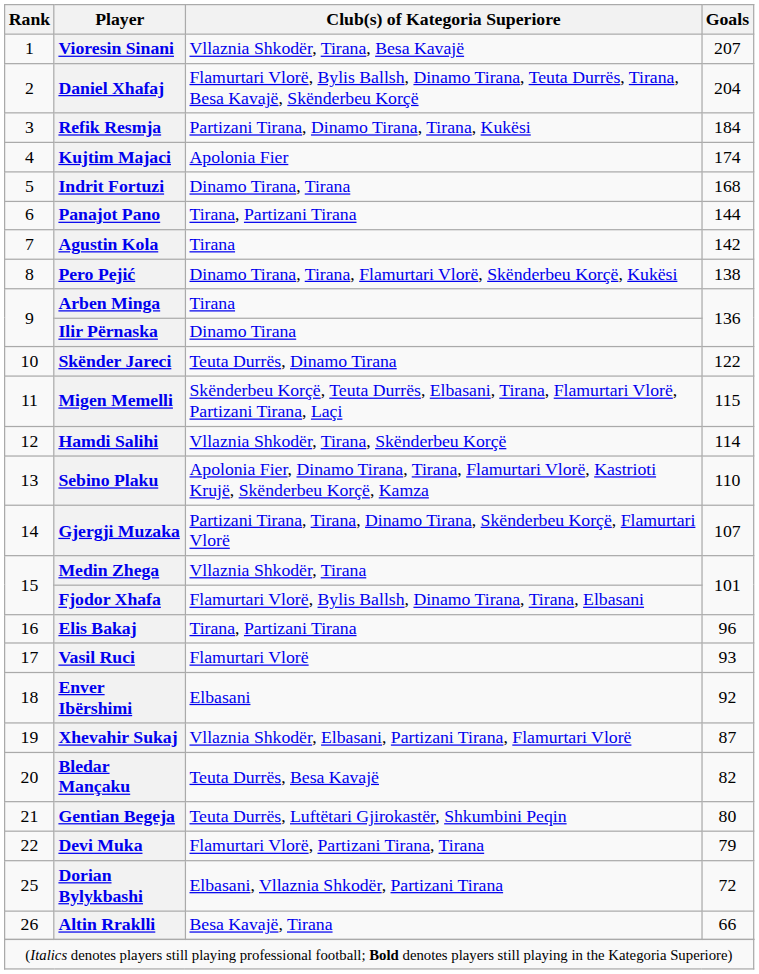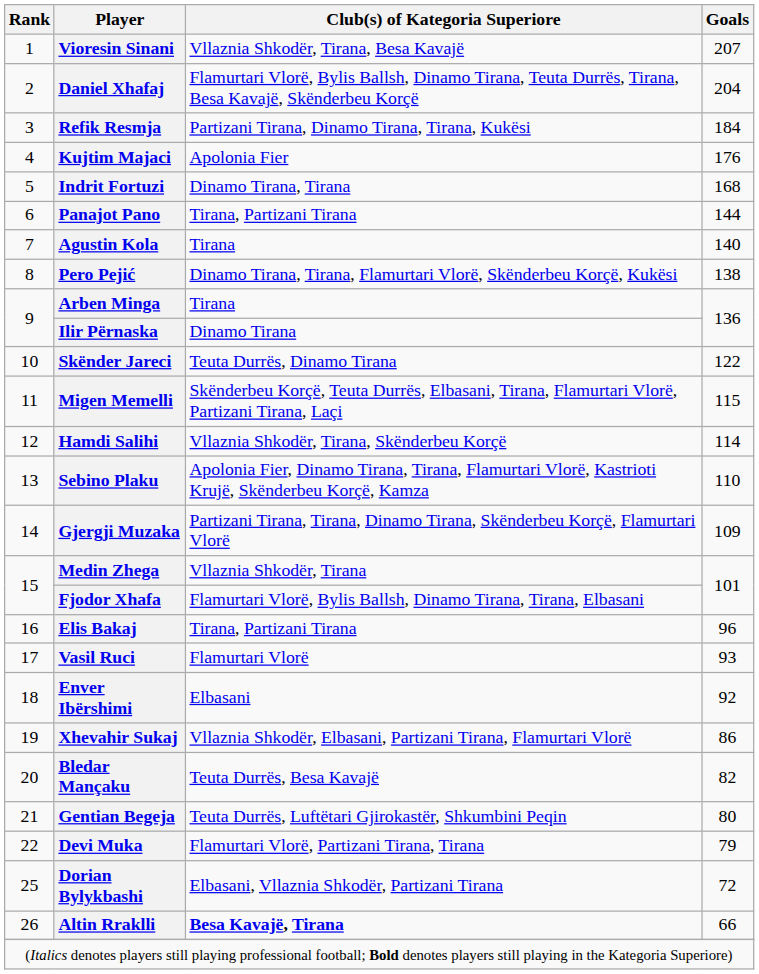 <table class="wikitable plainrowheaders sortable" style="text-align:center;font-size:90%">
 <tr>
 <th scope="col">Rank</th>
 <th scope="col">Player</th>
 <th scope="col" class="unsortable">Club(s) of Kategoria Superiore</th>
 <th scope="col">Goals</th>
 </tr>
 <tr>
 <td>1</td>
 <th scope="row" style="text-align:left;"> <a href='#'>Vioresin Sinani</a></th>
 <td style="text-align:left;"><a href='#'>Vllaznia Shkodër</a>, <a href='#'>Tirana</a>, <a href='#'>Besa Kavajë</a></td>
 <td>207</td>
 </tr>
 <tr>
 <td>2</td>
 <th scope="row" style="text-align:left;"> <a href='#'>Daniel Xhafaj</a></th>
 <td style="text-align:left;"><a href='#'>Flamurtari Vlorë</a>, <a href='#'>Bylis Ballsh</a>, <a href='#'>Dinamo Tirana</a>, <a href='#'>Teuta Durrës</a>, <a href='#'>Tirana</a>, <a href='#'>Besa Kavajë</a>, <a href='#'>Skënderbeu Korçë</a></td>
 <td>204</td>
 </tr>
 <tr>
 <td>3</td>
 <th scope="row" style="text-align:left;"> <a href='#'>Refik Resmja</a></th>
 <td style="text-align:left;"><a href='#'>Partizani Tirana</a>, <a href='#'>Dinamo Tirana</a>, <a href='#'>Tirana</a>, <a href='#'>Kukësi</a></td>
 <td>184</td>
 </tr>
 <tr>
 <td>4</td>
 <th scope="row" style="text-align:left;"> <a href='#'>Kujtim Majaci</a></th>
 <td style="text-align:left;"><a href='#'>Apolonia Fier</a></td>
-<td>174</td>
+<td>176</td>
 </tr>
 <tr>
 <td>5</td>
 <th scope="row" style="text-align:left;"> <a href='#'>Indrit Fortuzi</a></th>
 <td style="text-align:left;"><a href='#'>Dinamo Tirana</a>, <a href='#'>Tirana</a></td>
 <td>168</td>
 </tr>
 <tr>
 <td>6</td>
 <th scope="row" style="text-align:left;"> <a href='#'>Panajot Pano</a></th>
 <td style="text-align:left;"><a href='#'>Tirana</a>, <a href='#'>Partizani Tirana</a></td>
 <td>144</td>
 </tr>
 <tr>
 <td>7</td>
 <th scope="row" style="text-align:left;"> <a href='#'>Agustin Kola</a></th>
 <td style="text-align:left;"><a href='#'>Tirana</a></td>
-<td>142</td>
+<td>140</td>
 </tr>
 <tr>
 <td>8</td>
 <th scope="row" style="text-align:left;"> <a href='#'>Pero Pejić</a></th>
 <td style="text-align:left;"><a href='#'>Dinamo Tirana</a>, <a href='#'>Tirana</a>, <a href='#'>Flamurtari Vlorë</a>, <a href='#'>Skënderbeu Korçë</a>, <a href='#'>Kukësi</a></td>
 <td>138</td>
 </tr>
 <tr>
 <td rowspan=2>9</td>
 <th scope="row" style="text-align:left;"> <a href='#'>Arben Minga</a></th>
 <td style="text-align:left;"><a href='#'>Tirana</a></td>
 <td rowspan=2>136</td>
 </tr>
 <tr>
 <th scope="row" style="text-align:left;"> <a href='#'>Ilir Përnaska</a></th>
 <td style="text-align:left;"><a href='#'>Dinamo Tirana</a></td>
 </tr>
 <tr>
 <td>10</td>
 <th scope="row" style="text-align:left;"> <a href='#'>Skënder Jareci</a></th>
 <td style="text-align:left;"><a href='#'>Teuta Durrës</a>, <a href='#'>Dinamo Tirana</a></td>
 <td>122</td>
 </tr>
 <tr>
 <td>11</td>
 <th scope="row" style="text-align:left;"> <a href='#'>Migen Memelli</a></th>
 <td style="text-align:left;"><a href='#'>Skënderbeu Korçë</a>, <a href='#'>Teuta Durrës</a>, <a href='#'>Elbasani</a>, <a href='#'>Tirana</a>, <a href='#'>Flamurtari Vlorë</a>, <a href='#'>Partizani Tirana</a>, <a href='#'>Laçi</a></td>
 <td>115</td>
 </tr>
 <tr>
 <td>12</td>
 <th scope="row" style="text-align:left;"> <a href='#'>Hamdi Salihi</a></th>
 <td style="text-align:left;"><a href='#'>Vllaznia Shkodër</a>, <a href='#'>Tirana</a>, <a href='#'>Skënderbeu Korçë</a></td>
 <td>114</td>
 </tr>
 <tr>
 <td>13</td>
 <th scope="row" style="text-align:left;"> <a href='#'>Sebino Plaku</a></th>
 <td style="text-align:left;"><a href='#'>Apolonia Fier</a>, <a href='#'>Dinamo Tirana</a>, <a href='#'>Tirana</a>, <a href='#'>Flamurtari Vlorë</a>, <a href='#'>Kastrioti Krujë</a>, <a href='#'>Skënderbeu Korçë</a>, <a href='#'>Kamza</a></td>
 <td>110</td>
 </tr>
 <tr>
 <td>14</td>
 <th scope="row" style="text-align:left;"> <a href='#'>Gjergji Muzaka</a></th>
 <td style="text-align:left;"><a href='#'>Partizani Tirana</a>, <a href='#'>Tirana</a>, <a href='#'>Dinamo Tirana</a>, <a href='#'>Skënderbeu Korçë</a>, <a href='#'>Flamurtari Vlorë</a></td>
-<td>107</td>
+<td>109</td>
 </tr>
 <tr>
 <td rowspan=2>15</td>
 <th scope="row" style="text-align:left;"> <a href='#'>Medin Zhega</a></th>
 <td style="text-align:left;"><a href='#'>Vllaznia Shkodër</a>, <a href='#'>Tirana</a></td>
 <td rowspan=2>101</td>
 </tr>
 <tr>
 <th scope="row" style="text-align:left;"> <a href='#'>Fjodor Xhafa</a></th>
 <td style="text-align:left;"><a href='#'>Flamurtari Vlorë</a>, <a href='#'>Bylis Ballsh</a>, <a href='#'>Dinamo Tirana</a>, <a href='#'>Tirana</a>, <a href='#'>Elbasani</a></td>
 </tr>
 <tr>
 <td>16</td>
 <th scope="row" style="text-align:left;"> <a href='#'>Elis Bakaj</a></th>
 <td style="text-align:left;"><a href='#'>Tirana</a>, <a href='#'>Partizani Tirana</a></td>
 <td>96</td>
 </tr>
 <tr>
 <td>17</td>
 <th scope="row" style="text-align:left;"> <a href='#'>Vasil Ruci</a></th>
 <td style="text-align:left;"><a href='#'>Flamurtari Vlorë</a></td>
 <td>93</td>
 </tr>
 <tr>
 <td>18</td>
 <th scope="row" style="text-align:left;"> <a href='#'>Enver Ibërshimi</a></th>
 <td style="text-align:left;"><a href='#'>Elbasani</a></td>
 <td>92</td>
 </tr>
 <tr>
 <td>19</td>
 <th scope="row" style="text-align:left;"> <a href='#'>Xhevahir Sukaj</a></th>
 <td style="text-align:left;"><a href='#'>Vllaznia Shkodër</a>, <a href='#'>Elbasani</a>, <a href='#'>Partizani Tirana</a>, <a href='#'>Flamurtari Vlorë</a></td>
-<td>87</td>
+<td>86</td>
 </tr>
 <tr>
 <td>20</td>
 <th scope="row" style="text-align:left;"> <a href='#'>Bledar Mançaku</a></th>
 <td style="text-align:left;"><a href='#'>Teuta Durrës</a>, <a href='#'>Besa Kavajë</a></td>
 <td>82</td>
 </tr>
 <tr>
 <td>21</td>
 <th scope="row" style="text-align:left;"> <a href='#'>Gentian Begeja</a></th>
 <td style="text-align:left;"><a href='#'>Teuta Durrës</a>, <a href='#'>Luftëtari Gjirokastër</a>, <a href='#'>Shkumbini Peqin</a></td>
 <td>80</td>
 </tr>
 <tr>
 <td>22</td>
 <th scope="row" style="text-align:left;"> <a href='#'>Devi Muka</a></th>
 <td style="text-align:left;"><a href='#'>Flamurtari Vlorë</a>, <a href='#'>Partizani Tirana</a>, <a href='#'>Tirana</a></td>
 <td>79</td>
 </tr>
 <tr>
 <td>25</td>
 <th scope="row" style="text-align:left;"> <a href='#'>Dorian Bylykbashi</a></th>
 <td style="text-align:left;"><a href='#'>Elbasani</a>, <a href='#'>Vllaznia Shkodër</a>, <a href='#'>Partizani Tirana</a></td>
 <td>72</td>
 </tr>
 <tr>
 <td>26</td>
 <th scope="row" style="text-align:left;"> <a href='#'>Altin Rraklli</a></th>
-<td style="text-align:left;"><a href='#'>Besa Kavajë</a>, <a href='#'>Tirana</a></td>
+<td style="text-align:left;"><strong><a href='#'>Besa Kavajë</a>, <a href='#'>Tirana</a></strong></td>
 <td>66</td>
 </tr>
 <tr>
 </tr>
 <tr class="sortbottom">
 <td colspan="4"><small>(<em>Italics</em> denotes players still playing professional football; <strong>Bold</strong> denotes players still playing in the Kategoria Superiore)</small></td>
 </tr>
 </table>
